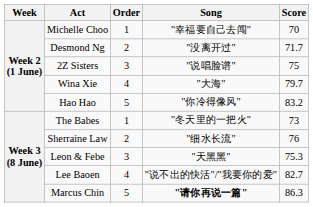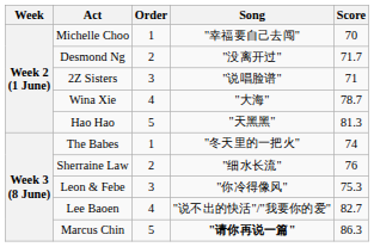 <table class="wikitable plainrowheaders" style="text-align:center;">
 <tr>
 <th scope="col">Week</th>
 <th scope="col">Act</th>
 <th scope="col">Order</th>
 <th scope="col">Song</th>
 <th scope="col">Score</th>
 </tr>
 <tr>
 <th rowspan="5">Week 2<br>(1 June)</th>
 <td>Michelle Choo</td>
 <td>1</td>
 <td>"幸福要自己去闯"</td>
 <td>70</td>
 </tr>
 <tr>
 <td>Desmond Ng</td>
 <td>2</td>
 <td>"没离开过"</td>
 <td>71.7</td>
 </tr>
 <tr>
 <td>2Z Sisters</td>
 <td>3</td>
 <td>"说唱脸谱"</td>
-<td>75</td>
+<td>71</td>
 </tr>
 <tr>
 <td>Wina Xie</td>
 <td>4</td>
 <td>"大海"</td>
-<td>79.7</td>
+<td>78.7</td>
 </tr>
 <tr>
 <td>Hao Hao</td>
 <td>5</td>
-<td>"你冷得像风"</td>
-<td>83.2</td>
+<td>"天黑黑"</td>
+<td>81.3</td>
 </tr>
 <tr>
 <th rowspan="5">Week 3<br>(8 June)</th>
 <td>The Babes</td>
 <td>1</td>
 <td>"冬天里的一把火"</td>
-<td>73</td>
+<td>74</td>
 </tr>
 <tr>
 <td>Sherraine Law</td>
 <td>2</td>
 <td>"细水长流"</td>
 <td>76</td>
 </tr>
 <tr>
 <td>Leon & Febe</td>
 <td>3</td>
-<td>"天黑黑"</td>
+<td>"你冷得像风"</td>
 <td>75.3</td>
 </tr>
 <tr>
 <td>Lee Baoen</td>
 <td>4</td>
 <td>"说不出的快活"/"我要你的爱"</td>
 <td>82.7</td>
 </tr>
 <tr>
 <td>Marcus Chin</td>
 <td>5</td>
 <td><strong>"请你再说一篇"</strong></td>
 <td>86.3</td>
 </tr>
 </table>
